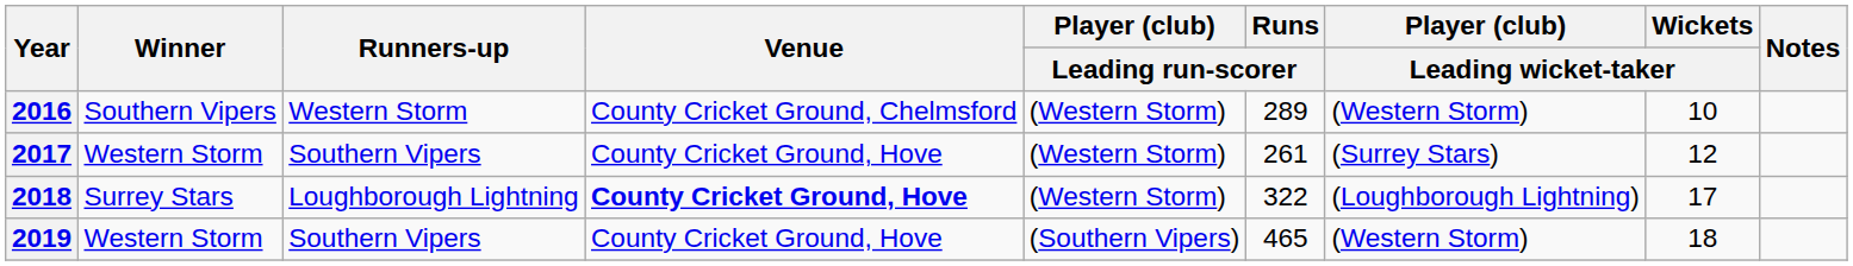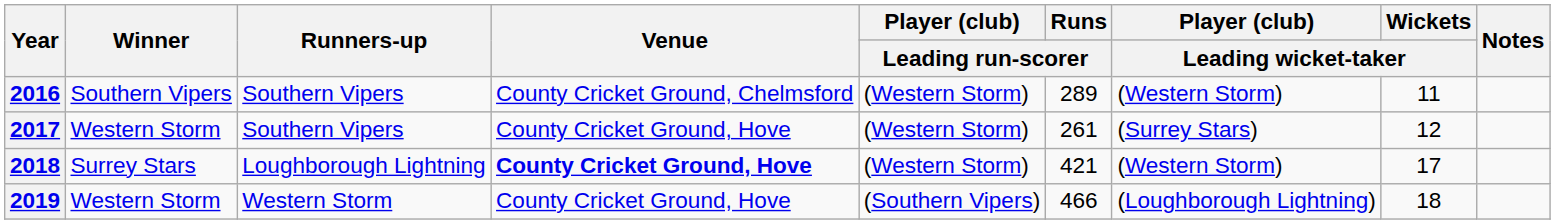 <table class="wikitable sortable plainrowheaders">
 <tr>
 <th scope="col" rowspan="2">Year</th>
 <th scope="col" rowspan="2">Winner</th>
 <th scope="col" rowspan="2">Runners-up</th>
 <th scope="col" rowspan="2">Venue</th>
 <th scope="col">Player (club)</th>
 <th scope="col">Runs</th>
 <th scope="col">Player (club)</th>
 <th scope="col">Wickets</th>
 <th scope="col" rowspan="2" class="unsortable">Notes</th>
 </tr>
 <tr class="unsortable">
 <th scope="col" colspan="2">Leading run-scorer</th>
 <th scope="col" colspan="2">Leading wicket-taker</th>
 </tr>
 <tr>
 <th scope="row" style="text-align:center"><a href='#'>2016</a></th>
 <td><a href='#'>Southern Vipers</a></td>
-<td><a href='#'>Western Storm</a></td>
+<td><a href='#'>Southern Vipers</a></td>
 <td><a href='#'>County Cricket Ground, Chelmsford</a></td>
 <td> (<a href='#'>Western Storm</a>)</td>
 <td align="center">289</td>
 <td> (<a href='#'>Western Storm</a>)</td>
-<td align="center">10</td>
+<td align="center">11</td>
 <td></td>
 </tr>
 <tr>
 <th scope="row" style="text-align:center"><a href='#'>2017</a></th>
 <td><a href='#'>Western Storm</a></td>
 <td><a href='#'>Southern Vipers</a></td>
 <td><a href='#'>County Cricket Ground, Hove</a></td>
 <td> (<a href='#'>Western Storm</a>)</td>
 <td align="center">261</td>
 <td> (<a href='#'>Surrey Stars</a>)</td>
 <td align="center">12</td>
 <td></td>
 </tr>
 <tr>
 <th scope="row" style="text-align:center"><a href='#'>2018</a></th>
 <td><a href='#'>Surrey Stars</a></td>
 <td><a href='#'>Loughborough Lightning</a></td>
 <td><strong><a href='#'>County Cricket Ground, Hove</a></strong></td>
 <td> (<a href='#'>Western Storm</a>)</td>
-<td align="center">322</td>
-<td> (<a href='#'>Loughborough Lightning</a>)</td>
+<td align="center">421</td>
+<td> (<a href='#'>Western Storm</a>)</td>
 <td align="center">17</td>
 <td></td>
 </tr>
 <tr>
 <th scope="row" style="text-align:center"><a href='#'>2019</a></th>
 <td><a href='#'>Western Storm</a></td>
-<td><a href='#'>Southern Vipers</a></td>
+<td><a href='#'>Western Storm</a></td>
 <td><a href='#'>County Cricket Ground, Hove</a></td>
 <td> (<a href='#'>Southern Vipers</a>)</td>
-<td align="center">465</td>
-<td> (<a href='#'>Western Storm</a>)</td>
+<td align="center">466</td>
+<td> (<a href='#'>Loughborough Lightning</a>)</td>
 <td align="center">18</td>
 <td></td>
 </tr>
 </table>
